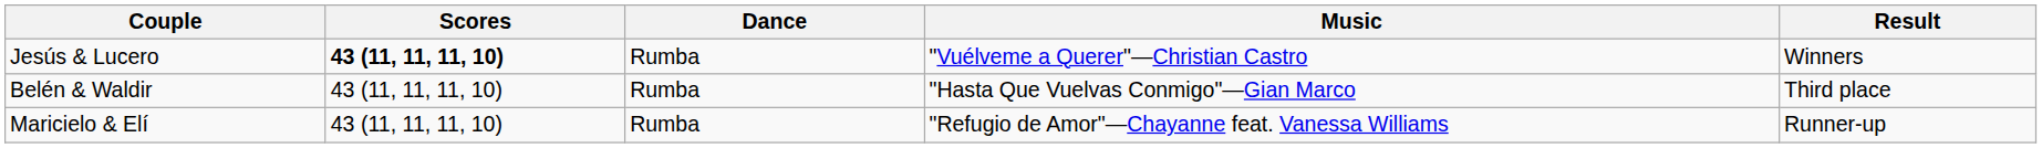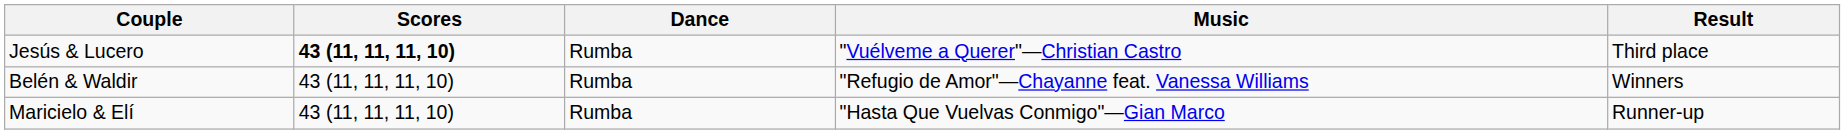 <table class="wikitable sortable" style="width:95%; white-space:nowrap;">
 <tr>
 <th style="width:15%;">Couple</th>
 <th style="width:14%;">Scores</th>
 <th style="width:14%;">Dance</th>
 <th style="width:40%;">Music</th>
 <th style="width:12%;">Result</th>
 </tr>
 <tr>
 <td>Jesús & Lucero</td>
 <td><strong>43 (11, 11, 11, 10)</strong></td>
 <td>Rumba</td>
 <td>"<a href='#'>Vuélveme a Querer</a>"—<a href='#'>Christian Castro</a></td>
-<td>Winners</td>
+<td>Third place</td>
 </tr>
 <tr>
 <td>Belén & Waldir</td>
 <td>43 (11, 11, 11, 10)</td>
 <td>Rumba</td>
-<td>"Hasta Que Vuelvas Conmigo"—<a href='#'>Gian Marco</a></td>
-<td>Third place</td>
+<td>"Refugio de Amor"—<a href='#'>Chayanne</a> feat. <a href='#'>Vanessa Williams</a></td>
+<td>Winners</td>
 </tr>
 <tr>
 <td>Maricielo & Elí</td>
 <td>43 (11, 11, 11, 10)</td>
 <td>Rumba</td>
-<td>"Refugio de Amor"—<a href='#'>Chayanne</a> feat. <a href='#'>Vanessa Williams</a></td>
+<td>"Hasta Que Vuelvas Conmigo"—<a href='#'>Gian Marco</a></td>
 <td>Runner-up</td>
 </tr>
 </table>
